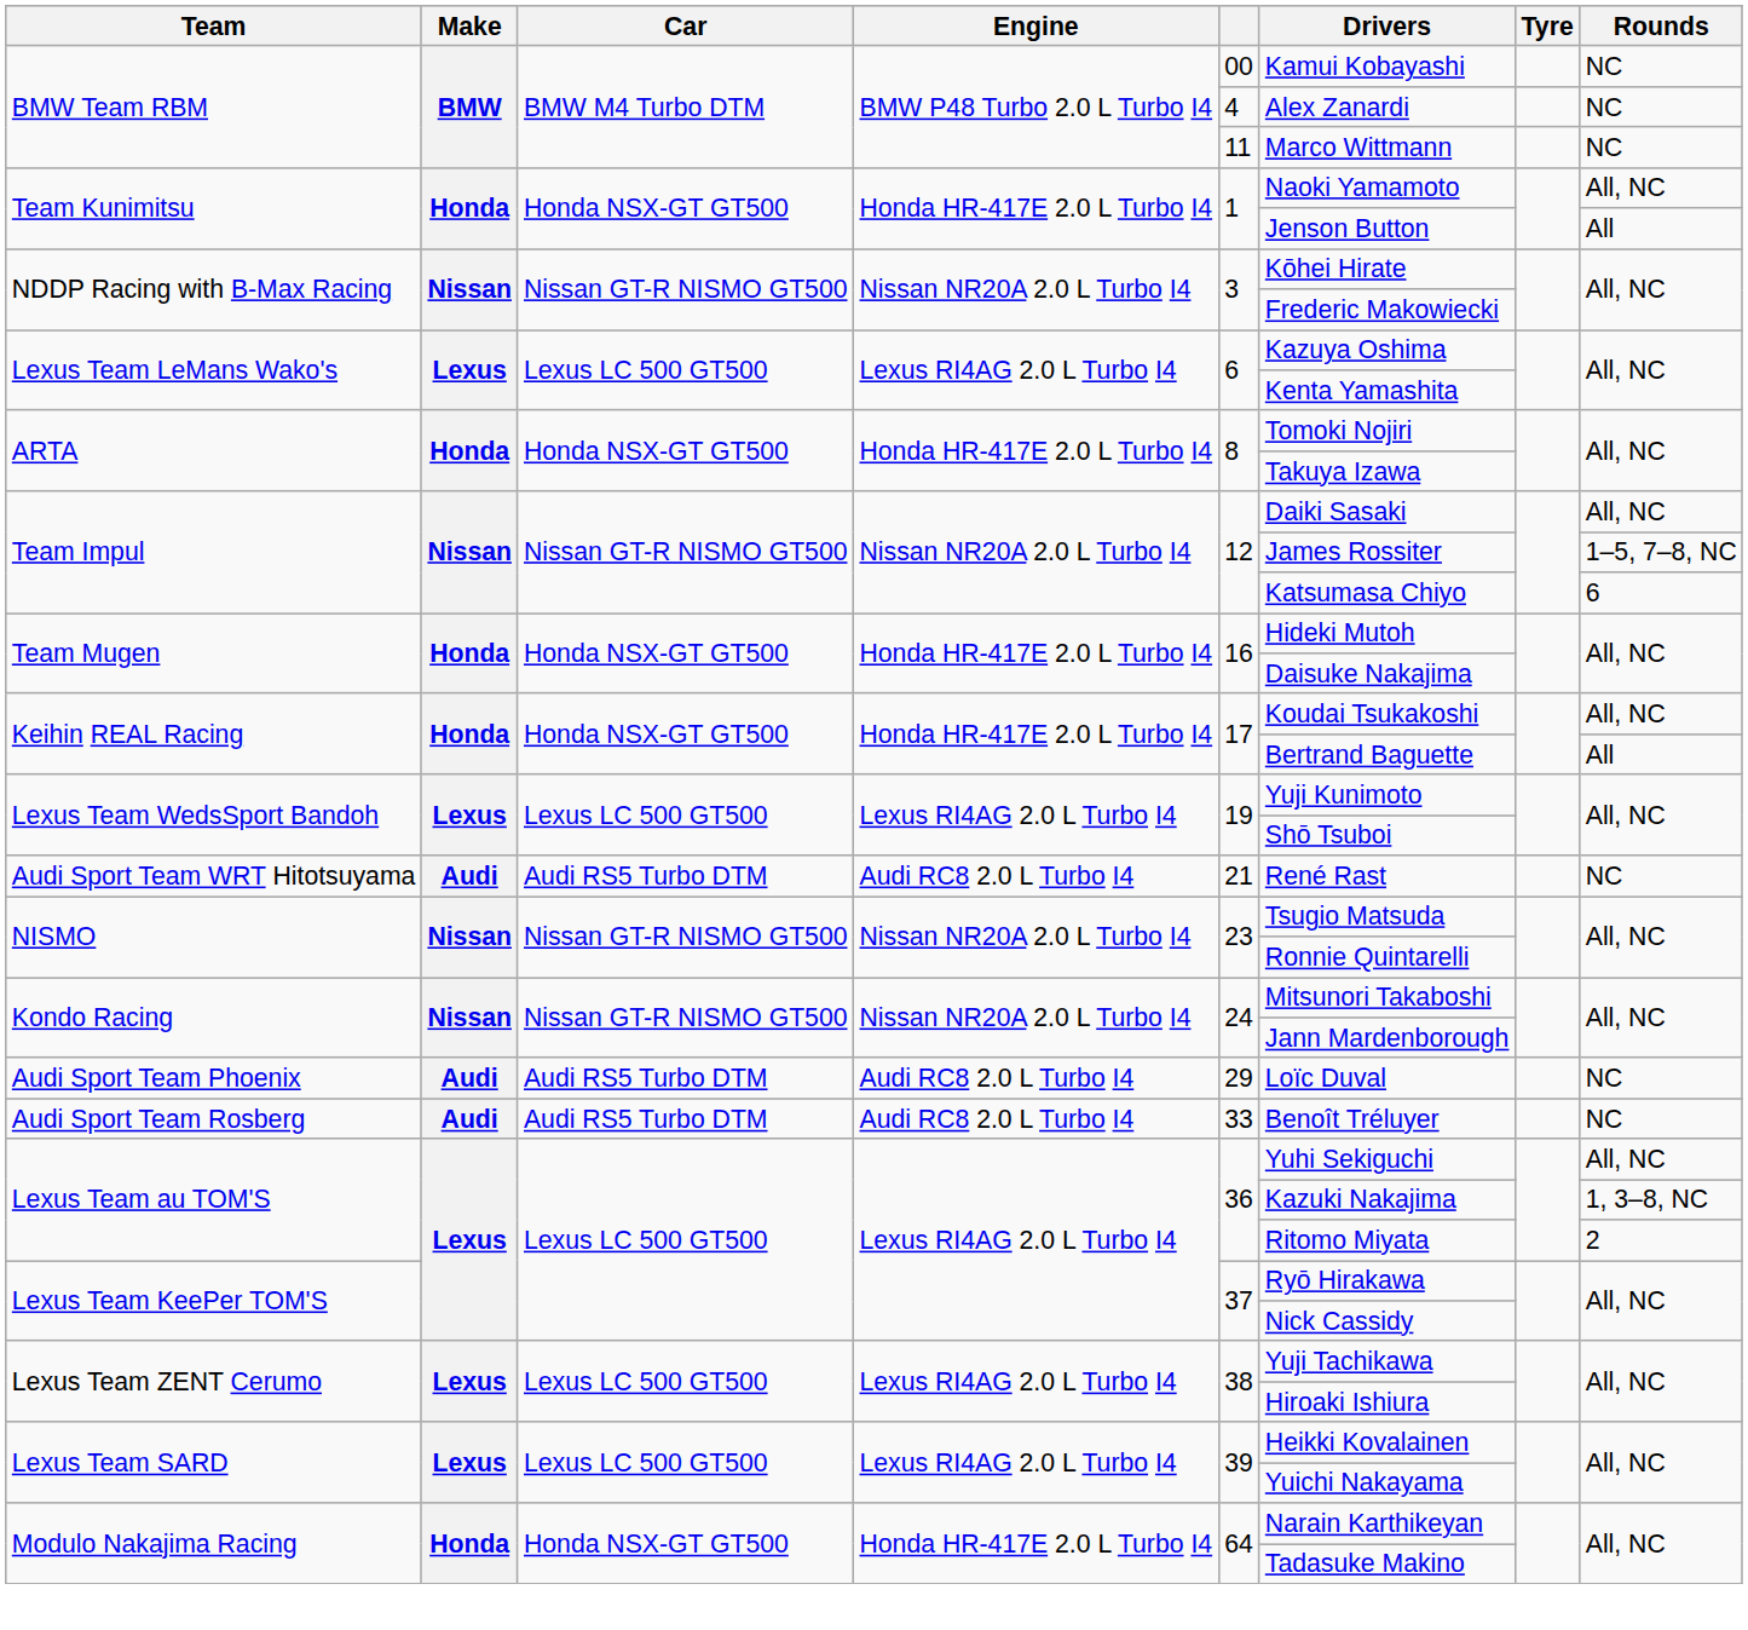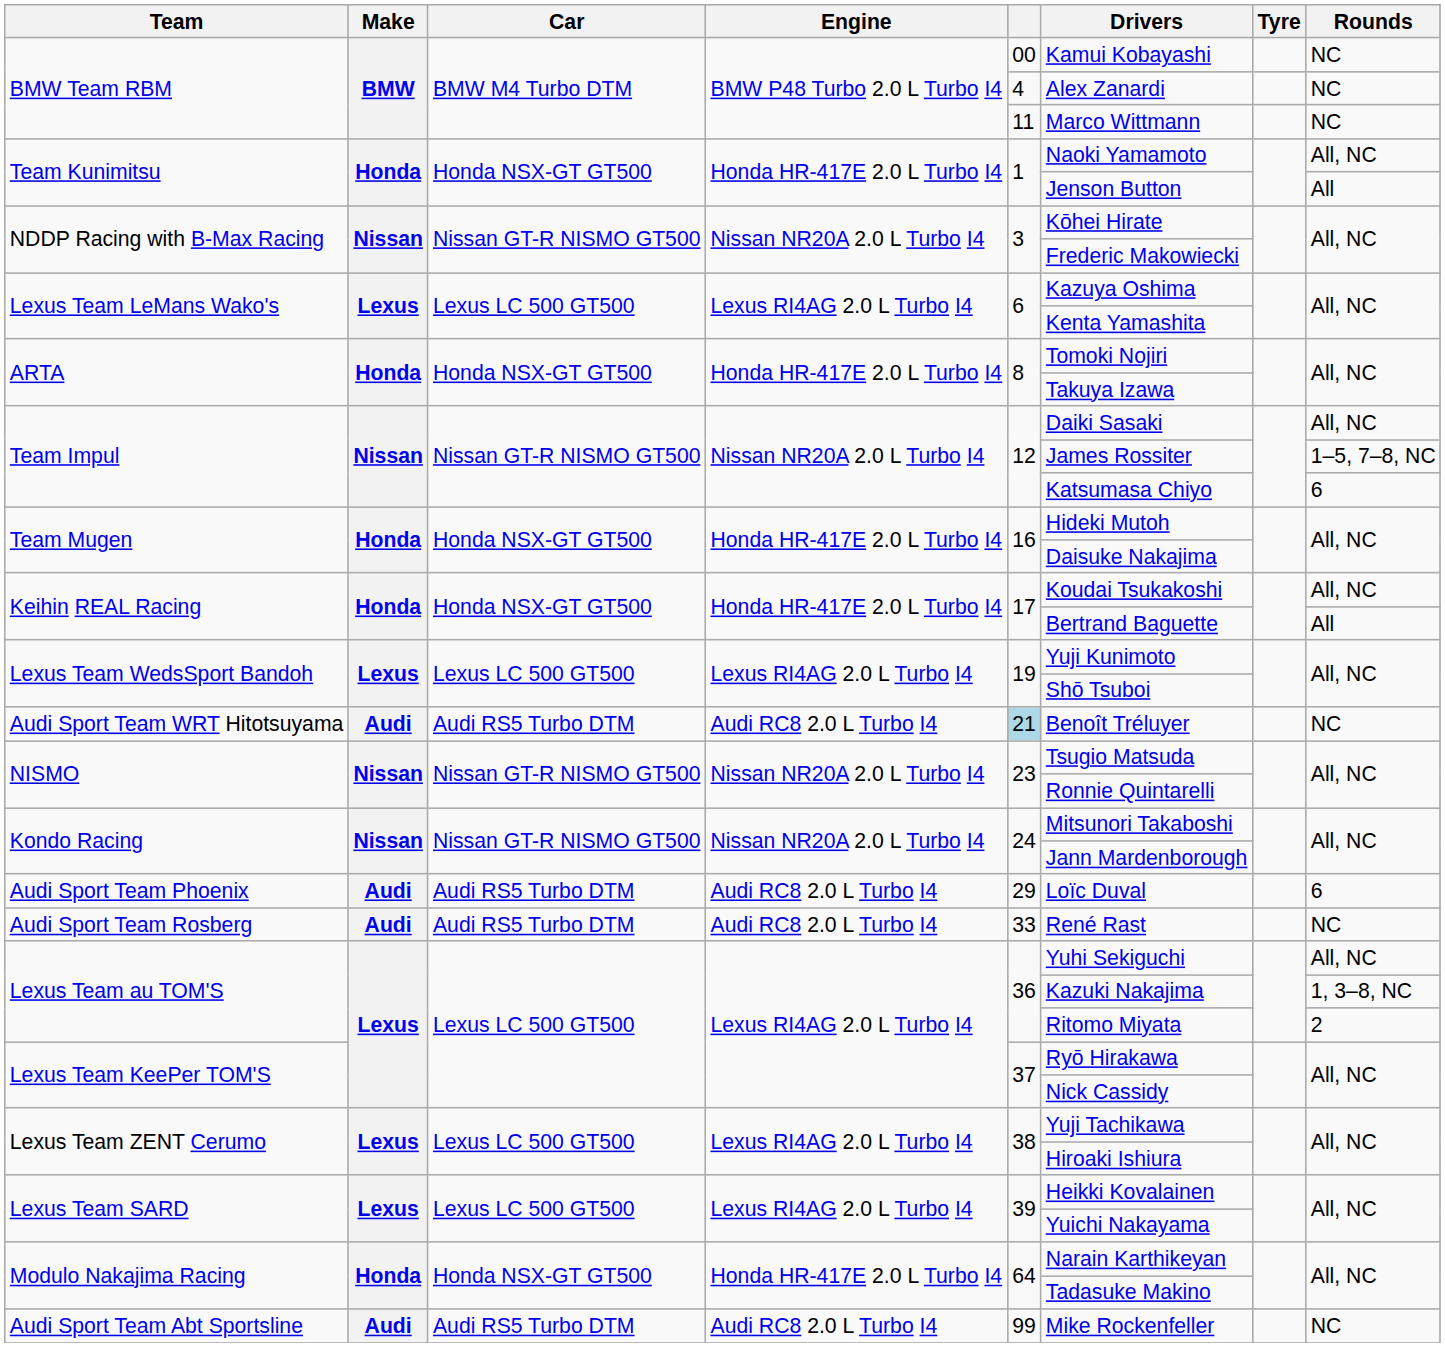 <table class="wikitable" style="font-size: 85%">
 <tr>
 <th>Team</th>
 <th>Make</th>
 <th>Car</th>
 <th>Engine</th>
 <th></th>
 <th>Drivers</th>
 <th>Tyre</th>
 <th>Rounds</th>
 </tr>
 <tr>
 <td rowspan="3"> <a href='#'>BMW Team RBM</a></td>
 <th rowspan="3"><a href='#'>BMW</a></th>
 <td rowspan="3"><a href='#'>BMW M4 Turbo DTM</a></td>
 <td rowspan="3"><a href='#'>BMW P48 Turbo</a> 2.0 L <a href='#'>Turbo</a> <a href='#'>I4</a></td>
 <td>00</td>
 <td> <a href='#'>Kamui Kobayashi</a></td>
 <td rowspan="1" align="center"></td>
 <td rowspan="1">NC</td>
 </tr>
 <tr>
 <td>4</td>
 <td> <a href='#'>Alex Zanardi</a></td>
 <td rowspan="1" align="center"></td>
 <td rowspan="1">NC</td>
 </tr>
 <tr>
 <td>11</td>
 <td> <a href='#'>Marco Wittmann</a></td>
 <td rowspan="1" align="center"></td>
 <td rowspan="1">NC</td>
 </tr>
 <tr>
 <td rowspan="2"> <a href='#'>Team Kunimitsu</a></td>
 <th rowspan="2"><a href='#'>Honda</a></th>
 <td rowspan="2"><a href='#'>Honda NSX-GT GT500</a></td>
 <td rowspan="2"><a href='#'>Honda HR-417E</a> 2.0 L <a href='#'>Turbo</a> <a href='#'>I4</a></td>
 <td rowspan="2">1</td>
 <td> <a href='#'>Naoki Yamamoto</a></td>
 <td rowspan="2" align="center"></td>
 <td>All, NC</td>
 </tr>
 <tr>
 <td> <a href='#'>Jenson Button</a></td>
 <td>All</td>
 </tr>
 <tr>
 <td rowspan="2"> NDDP Racing with <a href='#'>B-Max Racing</a></td>
 <th rowspan="2"><a href='#'>Nissan</a></th>
 <td rowspan="2"><a href='#'>Nissan GT-R NISMO GT500</a></td>
 <td rowspan="2"><a href='#'>Nissan NR20A</a> 2.0 L <a href='#'>Turbo</a> <a href='#'>I4</a></td>
 <td rowspan="2">3</td>
 <td> <a href='#'>Kōhei Hirate</a></td>
 <td rowspan="2" align="center"></td>
 <td rowspan="2">All, NC</td>
 </tr>
 <tr>
 <td> <a href='#'>Frederic Makowiecki</a></td>
 </tr>
 <tr>
 <td rowspan="2"> <a href='#'>Lexus Team LeMans Wako's</a></td>
 <th rowspan="2"><a href='#'>Lexus</a></th>
 <td rowspan="2"><a href='#'>Lexus LC 500 GT500</a></td>
 <td rowspan="2"><a href='#'>Lexus RI4AG</a> 2.0 L <a href='#'>Turbo</a> <a href='#'>I4</a></td>
 <td rowspan="2">6</td>
 <td> <a href='#'>Kazuya Oshima</a></td>
 <td rowspan="2" align="center"></td>
 <td rowspan="2">All, NC</td>
 </tr>
 <tr>
 <td> <a href='#'>Kenta Yamashita</a></td>
 </tr>
 <tr>
 <td rowspan=2> <a href='#'>ARTA</a></td>
 <th rowspan=2><a href='#'>Honda</a></th>
 <td rowspan=2><a href='#'>Honda NSX-GT GT500</a></td>
 <td rowspan=2><a href='#'>Honda HR-417E</a> 2.0 L <a href='#'>Turbo</a> <a href='#'>I4</a></td>
 <td rowspan=2>8</td>
 <td> <a href='#'>Tomoki Nojiri</a></td>
 <td rowspan=2 align=center></td>
 <td rowspan=2>All, NC</td>
 </tr>
 <tr>
 <td> <a href='#'>Takuya Izawa</a></td>
 </tr>
 <tr>
 <td rowspan="3"> <a href='#'>Team Impul</a></td>
 <th rowspan="3"><a href='#'>Nissan</a></th>
 <td rowspan="3"><a href='#'>Nissan GT-R NISMO GT500</a></td>
 <td rowspan="3"><a href='#'>Nissan NR20A</a> 2.0 L <a href='#'>Turbo</a> <a href='#'>I4</a></td>
 <td rowspan="3">12</td>
 <td> <a href='#'>Daiki Sasaki</a></td>
 <td rowspan="3" align="center"></td>
 <td>All, NC</td>
 </tr>
 <tr>
 <td> <a href='#'>James Rossiter</a></td>
 <td>1–5, 7–8, NC</td>
 </tr>
 <tr>
 <td> <a href='#'>Katsumasa Chiyo</a></td>
 <td>6</td>
 </tr>
 <tr>
 <td rowspan=2> <a href='#'>Team Mugen</a></td>
 <th rowspan=2><a href='#'>Honda</a></th>
 <td rowspan=2><a href='#'>Honda NSX-GT GT500</a></td>
 <td rowspan=2><a href='#'>Honda HR-417E</a> 2.0 L <a href='#'>Turbo</a> <a href='#'>I4</a></td>
 <td rowspan=2>16</td>
 <td> <a href='#'>Hideki Mutoh</a></td>
 <td rowspan=2 align=center></td>
 <td rowspan=2>All, NC</td>
 </tr>
 <tr>
 <td> <a href='#'>Daisuke Nakajima</a></td>
 </tr>
 <tr>
 <td rowspan=2> <a href='#'>Keihin</a> <a href='#'>REAL Racing</a></td>
 <th rowspan=2><a href='#'>Honda</a></th>
 <td rowspan=2><a href='#'>Honda NSX-GT GT500</a></td>
 <td rowspan=2><a href='#'>Honda HR-417E</a> 2.0 L <a href='#'>Turbo</a> <a href='#'>I4</a></td>
 <td rowspan=2>17</td>
 <td> <a href='#'>Koudai Tsukakoshi</a></td>
 <td rowspan=2 align=center></td>
 <td>All, NC</td>
 </tr>
 <tr>
 <td> <a href='#'>Bertrand Baguette</a></td>
 <td>All</td>
 </tr>
 <tr>
 <td rowspan=2> <a href='#'>Lexus Team WedsSport Bandoh</a></td>
 <th rowspan=2><a href='#'>Lexus</a></th>
 <td rowspan=2><a href='#'>Lexus LC 500 GT500</a></td>
 <td rowspan=2><a href='#'>Lexus RI4AG</a> 2.0 L <a href='#'>Turbo</a> <a href='#'>I4</a></td>
 <td rowspan=2>19</td>
 <td> <a href='#'>Yuji Kunimoto</a></td>
 <td rowspan=2 align=center></td>
 <td rowspan=2>All, NC</td>
 </tr>
 <tr>
 <td> <a href='#'>Shō Tsuboi</a></td>
 </tr>
 <tr>
 <td rowspan="1"> <a href='#'>Audi Sport Team WRT</a> Hitotsuyama</td>
 <th rowspan="1"><a href='#'>Audi</a></th>
 <td rowspan="1"><a href='#'>Audi RS5 Turbo DTM</a></td>
 <td rowspan="1"><a href='#'>Audi RC8</a> 2.0 L <a href='#'>Turbo</a> <a href='#'>I4</a></td>
-<td rowspan="1">21</td>
-<td> <a href='#'>René Rast</a></td>
+<td rowspan="1" style="background: lightblue;">21</td>
+<td> <a href='#'>Benoît Tréluyer</a></td>
 <td rowspan="1" align="center"></td>
 <td rowspan="1">NC</td>
 </tr>
 <tr>
 <td rowspan="2"> <a href='#'>NISMO</a></td>
 <th rowspan="2"><a href='#'>Nissan</a></th>
 <td rowspan="2"><a href='#'>Nissan GT-R NISMO GT500</a></td>
 <td rowspan="2"><a href='#'>Nissan NR20A</a> 2.0 L <a href='#'>Turbo</a> <a href='#'>I4</a></td>
 <td rowspan="2">23</td>
 <td> <a href='#'>Tsugio Matsuda</a></td>
 <td rowspan="2" align="center"></td>
 <td rowspan="2">All, NC</td>
 </tr>
 <tr>
 <td> <a href='#'>Ronnie Quintarelli</a></td>
 </tr>
 <tr>
 <td rowspan="2"> <a href='#'>Kondo Racing</a></td>
 <th rowspan="2"><a href='#'>Nissan</a></th>
 <td rowspan="2"><a href='#'>Nissan GT-R NISMO GT500</a></td>
 <td rowspan="2"><a href='#'>Nissan NR20A</a> 2.0 L <a href='#'>Turbo</a> <a href='#'>I4</a></td>
 <td rowspan="2">24</td>
 <td> <a href='#'>Mitsunori Takaboshi</a></td>
 <td rowspan="2" align="center"></td>
 <td rowspan="2">All, NC</td>
 </tr>
 <tr>
 <td> <a href='#'>Jann Mardenborough</a></td>
 </tr>
 <tr>
 <td rowspan="1"> <a href='#'>Audi Sport Team Phoenix</a></td>
 <th rowspan="1"><a href='#'>Audi</a></th>
 <td rowspan="1"><a href='#'>Audi RS5 Turbo DTM</a></td>
 <td rowspan="1"><a href='#'>Audi RC8</a> 2.0 L <a href='#'>Turbo</a> <a href='#'>I4</a></td>
 <td rowspan="1">29</td>
 <td> <a href='#'>Loïc Duval</a></td>
 <td rowspan="1" align="center"></td>
-<td rowspan="1">NC</td>
+<td>6</td>
 </tr>
 <tr>
 <td rowspan="1"> <a href='#'>Audi Sport Team Rosberg</a></td>
 <th rowspan="1"><a href='#'>Audi</a></th>
 <td rowspan="1"><a href='#'>Audi RS5 Turbo DTM</a></td>
 <td rowspan="1"><a href='#'>Audi RC8</a> 2.0 L <a href='#'>Turbo</a> <a href='#'>I4</a></td>
 <td rowspan="1">33</td>
-<td> <a href='#'>Benoît Tréluyer</a></td>
+<td> <a href='#'>René Rast</a></td>
 <td rowspan="1" align="center"></td>
 <td rowspan="1">NC</td>
 </tr>
 <tr>
 <td rowspan="3"> <a href='#'>Lexus Team au TOM'S</a></td>
 <th rowspan="5"><a href='#'>Lexus</a></th>
 <td rowspan="5"><a href='#'>Lexus LC 500 GT500</a></td>
 <td rowspan="5"><a href='#'>Lexus RI4AG</a> 2.0 L <a href='#'>Turbo</a> <a href='#'>I4</a></td>
 <td rowspan="3">36</td>
 <td> <a href='#'>Yuhi Sekiguchi</a></td>
 <td rowspan="3" align="center"></td>
 <td>All, NC</td>
 </tr>
 <tr>
 <td> <a href='#'>Kazuki Nakajima</a></td>
 <td>1, 3–8, NC</td>
 </tr>
 <tr>
 <td> <a href='#'>Ritomo Miyata</a></td>
 <td>2</td>
 </tr>
 <tr>
 <td rowspan=2> <a href='#'>Lexus Team KeePer TOM'S</a></td>
 <td rowspan=2>37</td>
 <td> <a href='#'>Ryō Hirakawa</a></td>
 <td rowspan=2 align=center></td>
 <td rowspan=2>All, NC</td>
 </tr>
 <tr>
 <td> <a href='#'>Nick Cassidy</a></td>
 </tr>
 <tr>
 <td rowspan="2"> Lexus Team ZENT <a href='#'>Cerumo</a></td>
 <th rowspan="2"><a href='#'>Lexus</a></th>
 <td rowspan="2"><a href='#'>Lexus LC 500 GT500</a></td>
 <td rowspan="2"><a href='#'>Lexus RI4AG</a> 2.0 L <a href='#'>Turbo</a> <a href='#'>I4</a></td>
 <td rowspan="2">38</td>
 <td> <a href='#'>Yuji Tachikawa</a></td>
 <td rowspan="2" align="center"></td>
 <td rowspan=2>All, NC</td>
 </tr>
 <tr>
 <td> <a href='#'>Hiroaki Ishiura</a></td>
 </tr>
 <tr>
 <td rowspan="2"> <a href='#'>Lexus Team SARD</a></td>
 <th rowspan="2"><a href='#'>Lexus</a></th>
 <td rowspan="2"><a href='#'>Lexus LC 500 GT500</a></td>
 <td rowspan="2"><a href='#'>Lexus RI4AG</a> 2.0 L <a href='#'>Turbo</a> <a href='#'>I4</a></td>
 <td rowspan="2">39</td>
 <td> <a href='#'>Heikki Kovalainen</a></td>
 <td rowspan="2" align="center"></td>
 <td rowspan="2">All, NC</td>
 </tr>
 <tr>
 <td> <a href='#'>Yuichi Nakayama</a></td>
 </tr>
 <tr>
 <td rowspan=2> <a href='#'>Modulo Nakajima Racing</a></td>
 <th rowspan=2><a href='#'>Honda</a></th>
 <td rowspan=2><a href='#'>Honda NSX-GT GT500</a></td>
 <td rowspan=2><a href='#'>Honda HR-417E</a> 2.0 L <a href='#'>Turbo</a> <a href='#'>I4</a></td>
 <td rowspan=2>64</td>
 <td> <a href='#'>Narain Karthikeyan</a></td>
 <td rowspan="2" align="center"></td>
 <td rowspan=2>All, NC</td>
 </tr>
 <tr>
 <td> <a href='#'>Tadasuke Makino</a></td>
 </tr>
 <tr>
+<td rowspan="1"> <a href='#'>Audi Sport Team Abt Sportsline</a></td>
+<th rowspan="1"><a href='#'>Audi</a></th>
+<td rowspan="1"><a href='#'>Audi RS5 Turbo DTM</a></td>
+<td rowspan="1"><a href='#'>Audi RC8</a> 2.0 L <a href='#'>Turbo</a> <a href='#'>I4</a></td>
+<td rowspan="1">99</td>
+<td> <a href='#'>Mike Rockenfeller</a></td>
+<td rowspan="1" align="center"></td>
+<td>NC</td>
+</tr>
+<tr>
 </tr>
 </table>
